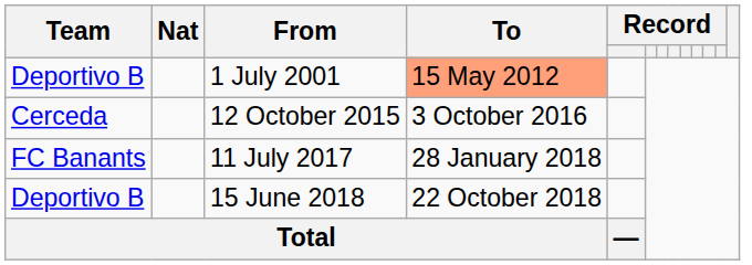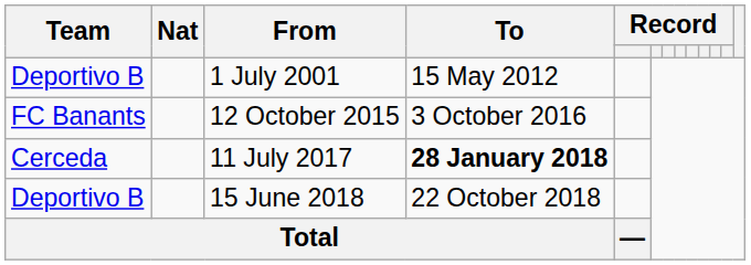 <table class="wikitable" style="text-align: center">
 <tr>
 <th rowspan="2">Team</th>
 <th rowspan="2">Nat</th>
 <th rowspan="2">From</th>
 <th rowspan="2">To</th>
 <th colspan="8">Record</th>
 <th rowspan=2></th>
 </tr>
 <tr>
 <th></th>
 <th></th>
 <th></th>
 <th></th>
 <th></th>
 <th></th>
 <th></th>
 <th></th>
 </tr>
 <tr>
 <td align=left><a href='#'>Deportivo B</a></td>
 <td></td>
 <td align=left>1 July 2001</td>
-<td align=left style="background: lightsalmon;">15 May 2012<br></td>
+<td align=left>15 May 2012<br></td>
 <td></td>
 </tr>
 <tr>
-<td align=left><a href='#'>Cerceda</a></td>
+<td align=left><a href='#'>FC Banants</a></td>
 <td></td>
 <td align=left>12 October 2015</td>
 <td align=left>3 October 2016<br></td>
 <td></td>
 </tr>
 <tr>
-<td align=left><a href='#'>FC Banants</a></td>
+<td align=left><a href='#'>Cerceda</a></td>
 <td></td>
 <td align=left>11 July 2017</td>
-<td align=left>28 January 2018<br></td>
+<td align=left><strong>28 January 2018<br></strong></td>
 <td></td>
 </tr>
 <tr>
 <td align=left><a href='#'>Deportivo B</a></td>
 <td></td>
 <td align=left>15 June 2018</td>
 <td align=left>22 October 2018<br></td>
 <td></td>
 </tr>
 <tr>
 <th colspan="4">Total<br></th>
 <th>—</th>
 </tr>
 </table>
